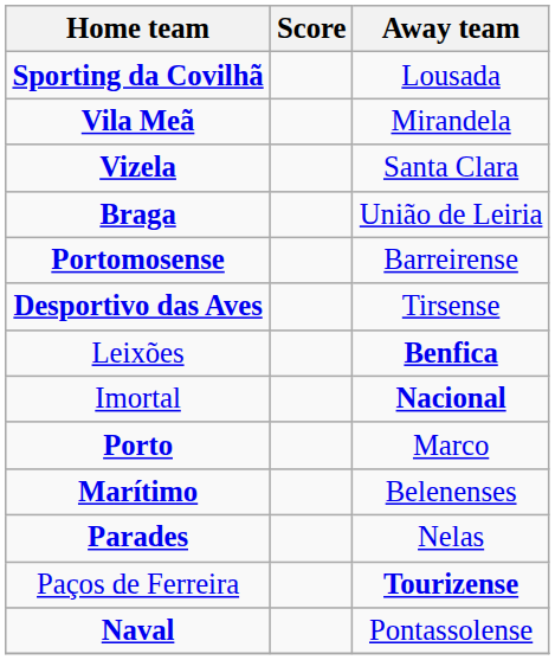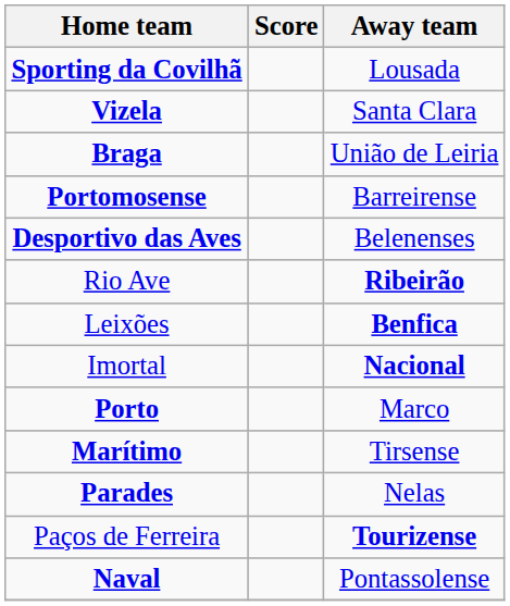 <table class="wikitable" style="text-align: center">
 <tr>
 <th>Home team</th>
 <th>Score</th>
 <th>Away team</th>
 </tr>
 <tr>
 <td><strong><a href='#'>Sporting da Covilhã</a></strong> </td>
 <td></td>
 <td><a href='#'>Lousada</a> </td>
-</tr>
-<tr>
-<td><strong><a href='#'>Vila Meã</a></strong> </td>
-<td></td>
-<td><a href='#'>Mirandela</a> </td>
 </tr>
 <tr>
 <td><strong><a href='#'>Vizela</a></strong> </td>
 <td></td>
 <td><a href='#'>Santa Clara</a> </td>
 </tr>
 <tr>
 <td><strong><a href='#'>Braga</a></strong> </td>
 <td></td>
 <td><a href='#'>União de Leiria</a> </td>
 </tr>
 <tr>
 <td><strong><a href='#'>Portomosense</a></strong> </td>
 <td></td>
 <td><a href='#'>Barreirense</a> </td>
 </tr>
 <tr>
 <td><strong><a href='#'>Desportivo das Aves</a></strong> </td>
 <td></td>
-<td><a href='#'>Tirsense</a> </td>
+<td><a href='#'>Belenenses</a> </td>
+</tr>
+<tr>
+<td><a href='#'>Rio Ave</a> </td>
+<td></td>
+<td><strong><a href='#'>Ribeirão</a></strong> </td>
 </tr>
 <tr>
 <td><a href='#'>Leixões</a> </td>
 <td></td>
 <td><strong><a href='#'>Benfica</a></strong> </td>
 </tr>
 <tr>
 <td><a href='#'>Imortal</a> </td>
 <td></td>
 <td><strong><a href='#'>Nacional</a></strong> </td>
 </tr>
 <tr>
 <td><strong><a href='#'>Porto</a></strong> </td>
 <td></td>
 <td><a href='#'>Marco</a> </td>
 </tr>
 <tr>
 <td><strong><a href='#'>Marítimo</a></strong> </td>
 <td></td>
-<td><a href='#'>Belenenses</a> </td>
+<td><a href='#'>Tirsense</a> </td>
 </tr>
 <tr>
 <td><strong><a href='#'>Parades</a></strong> </td>
 <td></td>
 <td><a href='#'>Nelas</a> </td>
 </tr>
 <tr>
 <td><a href='#'>Paços de Ferreira</a> </td>
 <td></td>
 <td><strong><a href='#'>Tourizense</a></strong> </td>
 </tr>
 <tr>
 <td><strong><a href='#'>Naval</a></strong> </td>
 <td></td>
 <td><a href='#'>Pontassolense</a> </td>
 </tr>
 <tr>
 </tr>
 </table>
